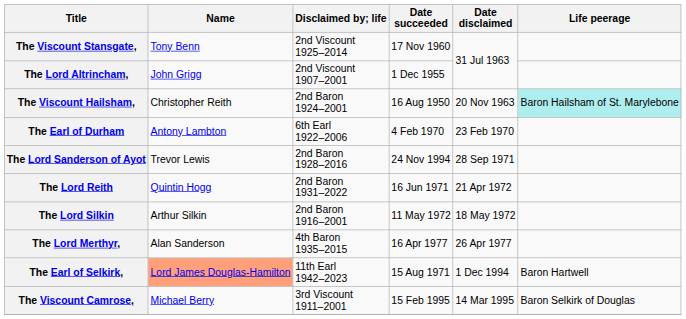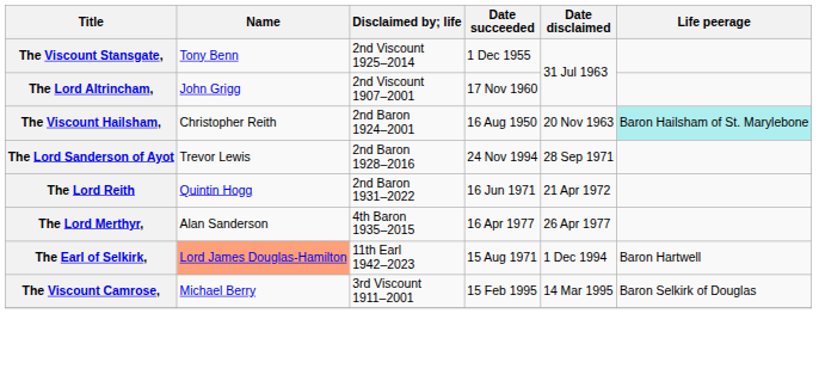 <table class="wikitable plainrowheaders sortable">
 <tr>
 <th scope="col">Title</th>
 <th scope="col">Name</th>
 <th scope="col">Disclaimed by; life</th>
 <th scope="col" data-sort-type="date">Date<br>succeeded</th>
 <th scope="col" data-sort-type="date">Date<br>disclaimed</th>
 <th scope="col">Life peerage</th>
 </tr>
 <tr>
 <th scope="row" data-sort-value="Stansgate">The <a href='#'>Viscount Stansgate</a>, </th>
 <td><a href='#'>Tony Benn</a></td>
 <td>2nd Viscount<br>1925–2014</td>
-<td>17 Nov 1960</td>
+<td>1 Dec 1955</td>
 <td rowspan=2>31 Jul 1963</td>
 <td></td>
 </tr>
 <tr>
 <th scope="row" data-sort-value="Altrincham">The <a href='#'>Lord Altrincham</a>, </th>
 <td><a href='#'>John Grigg</a></td>
 <td>2nd Viscount<br>1907–2001</td>
-<td>1 Dec 1955</td>
+<td>17 Nov 1960</td>
 <td></td>
 </tr>
 <tr>
 <th scope="row" data-sort-value="Hailsham">The <a href='#'>Viscount Hailsham</a>, </th>
 <td>Christopher Reith</td>
 <td>2nd Baron<br>1924–2001</td>
 <td>16 Aug 1950</td>
 <td>20 Nov 1963</td>
 <td style="background: paleturquoise;">Baron Hailsham of St. Marylebone <br></td>
-</tr>
-<tr>
-<th scope="row" data-sort-value="Durham">The <a href='#'>Earl of Durham</a></th>
-<td><a href='#'>Antony Lambton</a></td>
-<td>6th Earl<br>1922–2006</td>
-<td>4 Feb 1970</td>
-<td>23 Feb 1970</td>
-<td></td>
 </tr>
 <tr>
 <th scope="row" data-sort-value="Sanderson of Ayot">The <a href='#'>Lord Sanderson of Ayot</a></th>
 <td>Trevor Lewis</td>
 <td>2nd Baron<br>1928–2016</td>
 <td>24 Nov 1994</td>
 <td>28 Sep 1971</td>
 <td></td>
 </tr>
 <tr>
 <th scope="row" data-sort-value="Reith">The <a href='#'>Lord Reith</a></th>
 <td><a href='#'>Quintin Hogg</a></td>
 <td>2nd Baron<br>1931–2022</td>
 <td>16 Jun 1971</td>
 <td>21 Apr 1972</td>
-<td></td>
-</tr>
-<tr>
-<th scope="row" data-sort-value="Silkin">The <a href='#'>Lord Silkin</a></th>
-<td>Arthur Silkin</td>
-<td>2nd Baron<br>1916–2001</td>
-<td>11 May 1972</td>
-<td>18 May 1972</td>
 <td></td>
 </tr>
 <tr>
 <th scope="row" data-sort-value="Merthyr">The <a href='#'>Lord Merthyr</a>, </th>
 <td>Alan Sanderson</td>
 <td>4th Baron<br>1935–2015</td>
 <td>16 Apr 1977</td>
 <td>26 Apr 1977</td>
 <td></td>
 </tr>
 <tr>
 <th scope="row" data-sort-value="Selkirk">The <a href='#'>Earl of Selkirk</a>, </th>
 <td style="background: lightsalmon;"><a href='#'>Lord James Douglas-Hamilton</a></td>
 <td>11th Earl<br>1942–2023</td>
 <td>15 Aug 1971</td>
 <td>1 Dec 1994</td>
 <td>Baron Hartwell <br></td>
 </tr>
 <tr>
 <th scope="row" data-sort-value="Camrose">The <a href='#'>Viscount Camrose</a>, </th>
 <td><a href='#'>Michael Berry</a></td>
 <td>3rd Viscount<br>1911–2001</td>
 <td>15 Feb 1995</td>
 <td>14 Mar 1995</td>
 <td>Baron Selkirk of Douglas <br> </td>
 </tr>
 <tr>
 </tr>
 </table>
